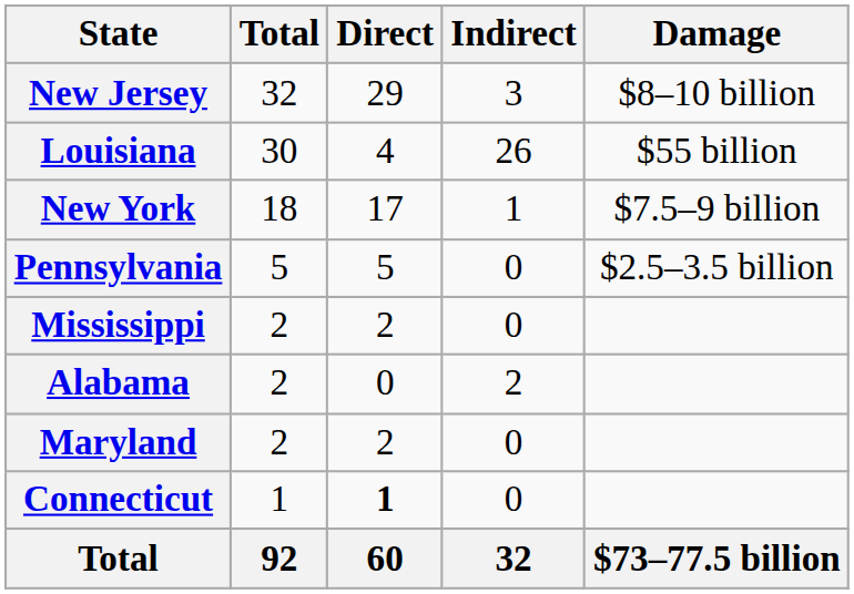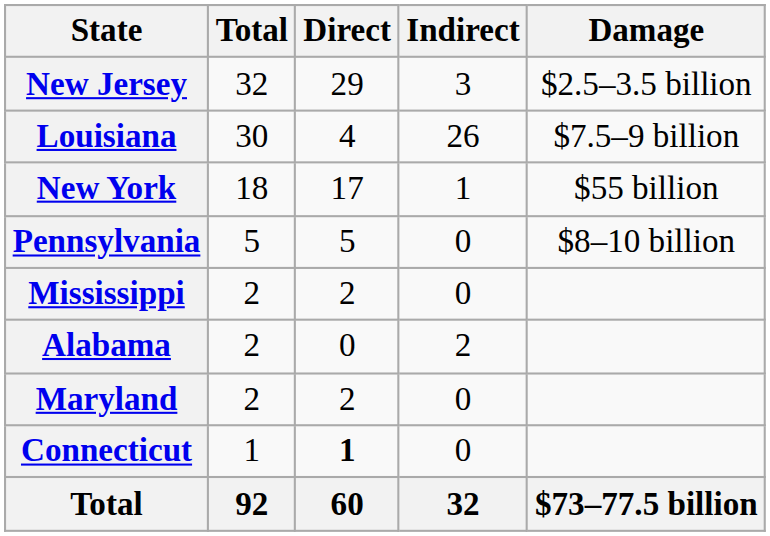 <table class="wikitable floatright" style="text-align:center;">
 <tr>
 <th scope="col">State</th>
 <th scope="col">Total</th>
 <th scope="col">Direct</th>
 <th scope="col">Indirect</th>
 <th scope="col">Damage</th>
 </tr>
 <tr>
 <th scope="row"><a href='#'>New Jersey</a></th>
 <td>32</td>
 <td>29</td>
 <td>3</td>
-<td>$8–10 billion</td>
+<td>$2.5–3.5 billion</td>
 </tr>
 <tr>
 <th scope="row"><a href='#'>Louisiana</a></th>
 <td>30</td>
 <td>4</td>
 <td>26</td>
-<td>$55 billion</td>
+<td>$7.5–9 billion</td>
 </tr>
 <tr>
 <th scope="row"><a href='#'>New York</a></th>
 <td>18</td>
 <td>17</td>
 <td>1</td>
-<td>$7.5–9 billion</td>
+<td>$55 billion</td>
 </tr>
 <tr>
 <th scope="row"><a href='#'>Pennsylvania</a></th>
 <td>5</td>
 <td>5</td>
 <td>0</td>
-<td>$2.5–3.5 billion</td>
+<td>$8–10 billion</td>
 </tr>
 <tr>
 <th scope="row"><a href='#'>Mississippi</a></th>
 <td>2</td>
 <td>2</td>
 <td>0</td>
 <td></td>
 </tr>
 <tr>
 <th scope="row"><a href='#'>Alabama</a></th>
 <td>2</td>
 <td>0</td>
 <td>2</td>
 <td></td>
 </tr>
 <tr>
 <th scope="row"><a href='#'>Maryland</a></th>
 <td>2</td>
 <td>2</td>
 <td>0</td>
 <td></td>
 </tr>
 <tr>
 <th scope="row"><a href='#'>Connecticut</a></th>
 <td>1</td>
 <td><strong>1</strong></td>
 <td>0</td>
 <td></td>
 </tr>
 <tr>
 <th scope="row">Total</th>
 <th>92</th>
 <th>60</th>
 <th>32</th>
 <th>$73–77.5 billion</th>
 </tr>
 </table>
